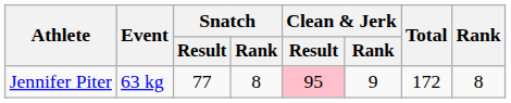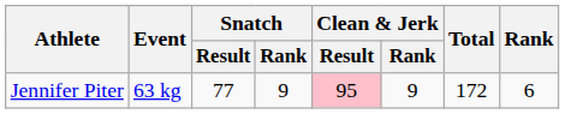 <table class="wikitable" style="font-size:90%">
 <tr>
 <th rowspan=2>Athlete</th>
 <th rowspan=2>Event</th>
 <th colspan="2">Snatch</th>
 <th colspan="2">Clean & Jerk</th>
 <th rowspan="2">Total</th>
 <th rowspan="2">Rank</th>
 </tr>
 <tr style="font-size:95%">
 <th>Result</th>
 <th>Rank</th>
 <th>Result</th>
 <th>Rank</th>
 </tr>
 <tr align=center>
 <td align=left><a href='#'>Jennifer Piter</a></td>
 <td align=left><a href='#'>63 kg</a></td>
 <td>77</td>
-<td>8</td>
+<td>9</td>
 <td style="background: pink;">95</td>
 <td>9</td>
 <td>172</td>
-<td>8</td>
+<td>6</td>
 </tr>
 </table>
